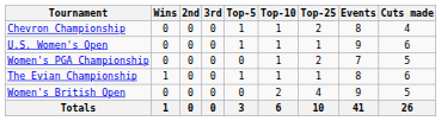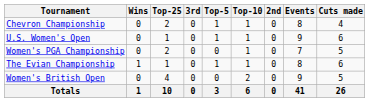 <table class=wikitable style=text-align:center>
 <tr>
 <th>Tournament</th>
 <th>Wins</th>
-<th>2nd</th>
+<th>Top-25</th>
 <th>3rd</th>
 <th>Top-5</th>
 <th>Top-10</th>
-<th>Top-25</th>
+<th>2nd</th>
 <th>Events</th>
 <th>Cuts made</th>
 </tr>
 <tr>
 <td align=left><a href='#'>Chevron Championship</a></td>
 <td>0</td>
-<td>0</td>
+<td>2</td>
 <td>0</td>
 <td>1</td>
 <td>1</td>
-<td>2</td>
+<td>0</td>
 <td>8</td>
 <td>4</td>
 </tr>
 <tr>
 <td align=left><a href='#'>U.S. Women's Open</a></td>
 <td>0</td>
-<td>0</td>
+<td>1</td>
 <td>0</td>
 <td>1</td>
 <td>1</td>
-<td>1</td>
+<td>0</td>
 <td>9</td>
 <td>6</td>
 </tr>
 <tr>
 <td align=left><a href='#'>Women's PGA Championship</a></td>
 <td>0</td>
-<td>0</td>
+<td>2</td>
 <td>0</td>
 <td>0</td>
 <td>1</td>
-<td>2</td>
+<td>0</td>
 <td>7</td>
 <td>5</td>
 </tr>
 <tr>
 <td align=left><a href='#'>The Evian Championship</a></td>
 <td>1</td>
-<td>0</td>
+<td>1</td>
 <td>0</td>
 <td>1</td>
 <td>1</td>
-<td>1</td>
+<td>0</td>
 <td>8</td>
 <td>6</td>
 </tr>
 <tr>
 <td align=left><a href='#'>Women's British Open</a></td>
 <td>0</td>
-<td>0</td>
+<td>4</td>
 <td>0</td>
 <td>0</td>
 <td>2</td>
-<td>4</td>
+<td>0</td>
 <td>9</td>
 <td>5</td>
 </tr>
 <tr>
 <th>Totals</th>
 <th>1</th>
-<th>0</th>
+<th>10</th>
 <th>0</th>
 <th>3</th>
 <th>6</th>
-<th>10</th>
+<th>0</th>
 <th>41</th>
 <th>26</th>
 </tr>
 </table>
